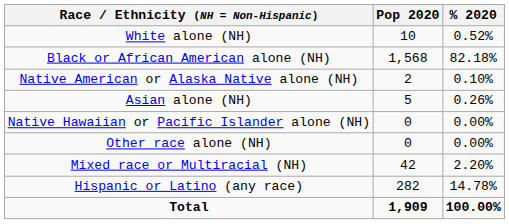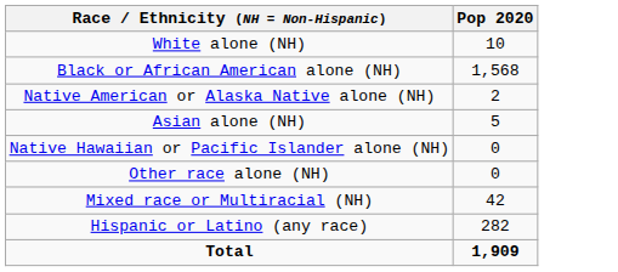 <table class="wikitable" style="text-align:center;">
 <tr>
 <th>Race / Ethnicity <small>(<em>NH = Non-Hispanic</em>)</small></th>
 <th>Pop 2020</th>
-<th>% 2020</th>
 </tr>
 <tr>
 <td><a href='#'>White</a> alone (NH)</td>
 <td>10</td>
-<td>0.52%</td>
 </tr>
 <tr>
 <td><a href='#'>Black or African American</a> alone (NH)</td>
 <td>1,568</td>
-<td>82.18%</td>
 </tr>
 <tr>
 <td><a href='#'>Native American</a> or <a href='#'>Alaska Native</a> alone (NH)</td>
 <td>2 </td>
-<td>0.10%</td>
 </tr>
 <tr>
 <td><a href='#'>Asian</a> alone (NH)</td>
 <td>5 </td>
-<td>0.26%</td>
 </tr>
 <tr>
 <td><a href='#'>Native Hawaiian</a> or <a href='#'>Pacific Islander</a> alone (NH)</td>
 <td>0 </td>
-<td>0.00%</td>
 </tr>
 <tr>
 <td><a href='#'>Other race</a> alone (NH)</td>
 <td>0</td>
-<td>0.00%</td>
 </tr>
 <tr>
 <td><a href='#'>Mixed race or Multiracial</a> (NH)</td>
 <td>42</td>
-<td>2.20%</td>
 </tr>
 <tr>
 <td><a href='#'>Hispanic or Latino</a> (any race)</td>
 <td>282</td>
-<td>14.78%</td>
 </tr>
 <tr>
 <td><strong>Total</strong></td>
 <td><strong>1,909</strong></td>
-<td><strong>100.00%</strong></td>
 </tr>
 </table>
